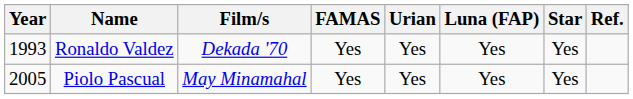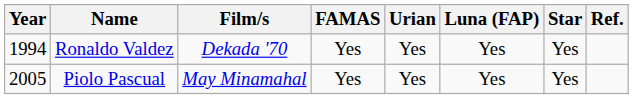 <table class="wikitable" style="text-align:center">
 <tr>
 <th>Year </th>
 <th>Name</th>
 <th>Film/s</th>
 <th>FAMAS</th>
 <th>Urian</th>
 <th>Luna (FAP)</th>
 <th>Star</th>
 <th>Ref.</th>
 </tr>
 <tr>
-<td>1993</td>
+<td>1994</td>
 <td><a href='#'>Ronaldo Valdez</a></td>
 <td><em><a href='#'>Dekada '70</a></em></td>
 <td>Yes</td>
 <td>Yes</td>
 <td>Yes</td>
 <td>Yes</td>
 <td></td>
 </tr>
 <tr>
 <td>2005</td>
 <td><a href='#'>Piolo Pascual</a></td>
 <td><em><a href='#'>May Minamahal</a></em></td>
 <td>Yes</td>
 <td>Yes</td>
 <td>Yes</td>
 <td>Yes</td>
 <td></td>
 </tr>
 </table>
